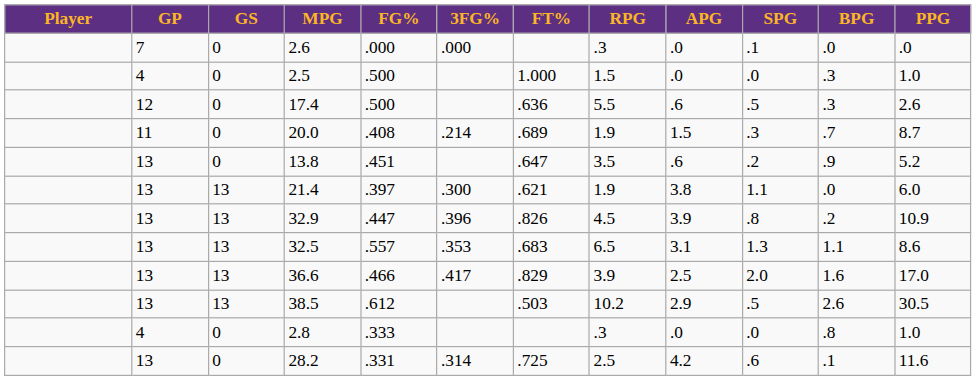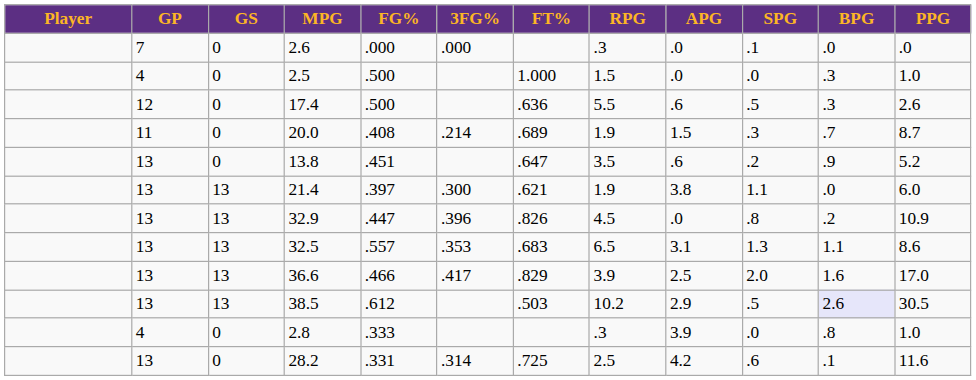 <table class="wikitable sortable" style="font-size: 90%">
 <tr>
 <th style="background:#5C2F83; color:#FCB625" width="10%">Player</th>
 <th style="background:#5C2F83; color:#FCB625" width="6%">GP</th>
 <th style="background:#5C2F83; color:#FCB625" width="6%">GS</th>
 <th style="background:#5C2F83; color:#FCB625" width="6%">MPG</th>
 <th style="background:#5C2F83; color:#FCB625" width="6%">FG%</th>
 <th style="background:#5C2F83; color:#FCB625" width="6%">3FG%</th>
 <th style="background:#5C2F83; color:#FCB625" width="6%">FT%</th>
 <th style="background:#5C2F83; color:#FCB625" width="6%">RPG</th>
 <th style="background:#5C2F83; color:#FCB625" width="6%">APG</th>
 <th style="background:#5C2F83; color:#FCB625" width="6%">SPG</th>
 <th style="background:#5C2F83; color:#FCB625" width="6%">BPG</th>
 <th style="background:#5C2F83; color:#FCB625" width="6%">PPG</th>
 </tr>
 <tr>
 <td style="text-align:left;"></td>
 <td>7</td>
 <td>0</td>
 <td>2.6</td>
 <td>.000</td>
 <td>.000</td>
 <td></td>
 <td>.3</td>
 <td>.0</td>
 <td>.1</td>
 <td>.0</td>
 <td>.0</td>
 </tr>
 <tr>
 <td style="text-align:left;"></td>
 <td>4</td>
 <td>0</td>
 <td>2.5</td>
 <td>.500</td>
 <td></td>
 <td>1.000</td>
 <td>1.5</td>
 <td>.0</td>
 <td>.0</td>
 <td>.3</td>
 <td>1.0</td>
 </tr>
 <tr>
 <td style="text-align:left;"></td>
 <td>12</td>
 <td>0</td>
 <td>17.4</td>
 <td>.500</td>
 <td></td>
 <td>.636</td>
 <td>5.5</td>
 <td>.6</td>
 <td>.5</td>
 <td>.3</td>
 <td>2.6</td>
 </tr>
 <tr>
 <td style="text-align:left;"></td>
 <td>11</td>
 <td>0</td>
 <td>20.0</td>
 <td>.408</td>
 <td>.214</td>
 <td>.689</td>
 <td>1.9</td>
 <td>1.5</td>
 <td>.3</td>
 <td>.7</td>
 <td>8.7</td>
 </tr>
 <tr>
 <td style="text-align:left;"></td>
 <td>13</td>
 <td>0</td>
 <td>13.8</td>
 <td>.451</td>
 <td></td>
 <td>.647</td>
 <td>3.5</td>
 <td>.6</td>
 <td>.2</td>
 <td>.9</td>
 <td>5.2</td>
 </tr>
 <tr>
 <td style="text-align:left;"></td>
 <td>13</td>
 <td>13</td>
 <td>21.4</td>
 <td>.397</td>
 <td>.300</td>
 <td>.621</td>
 <td>1.9</td>
 <td>3.8</td>
 <td>1.1</td>
 <td>.0</td>
 <td>6.0</td>
 </tr>
 <tr>
 <td style="text-align:left;"></td>
 <td>13</td>
 <td>13</td>
 <td>32.9</td>
 <td>.447</td>
 <td>.396</td>
 <td>.826</td>
 <td>4.5</td>
-<td>3.9</td>
+<td>.0</td>
 <td>.8</td>
 <td>.2</td>
 <td>10.9</td>
 </tr>
 <tr>
 <td style="text-align:left;"></td>
 <td>13</td>
 <td>13</td>
 <td>32.5</td>
 <td>.557</td>
 <td>.353</td>
 <td>.683</td>
 <td>6.5</td>
 <td>3.1</td>
 <td>1.3</td>
 <td>1.1</td>
 <td>8.6</td>
 </tr>
 <tr>
 <td style="text-align:left;"></td>
 <td>13</td>
 <td>13</td>
 <td>36.6</td>
 <td>.466</td>
 <td>.417</td>
 <td>.829</td>
 <td>3.9</td>
 <td>2.5</td>
 <td>2.0</td>
 <td>1.6</td>
 <td>17.0</td>
 </tr>
 <tr>
 <td style="text-align:left;"></td>
 <td>13</td>
 <td>13</td>
 <td>38.5</td>
 <td>.612</td>
 <td></td>
 <td>.503</td>
 <td>10.2</td>
 <td>2.9</td>
 <td>.5</td>
-<td>2.6</td>
+<td style="background: lavender;">2.6</td>
 <td>30.5</td>
 </tr>
 <tr>
 <td style="text-align:left;"></td>
 <td>4</td>
 <td>0</td>
 <td>2.8</td>
 <td>.333</td>
 <td></td>
 <td></td>
 <td>.3</td>
-<td>.0</td>
+<td>3.9</td>
 <td>.0</td>
 <td>.8</td>
 <td>1.0</td>
 </tr>
 <tr>
 <td style="text-align:left;"></td>
 <td>13</td>
 <td>0</td>
 <td>28.2</td>
 <td>.331</td>
 <td>.314</td>
 <td>.725</td>
 <td>2.5</td>
 <td>4.2</td>
 <td>.6</td>
 <td>.1</td>
 <td>11.6</td>
 </tr>
 </table>
